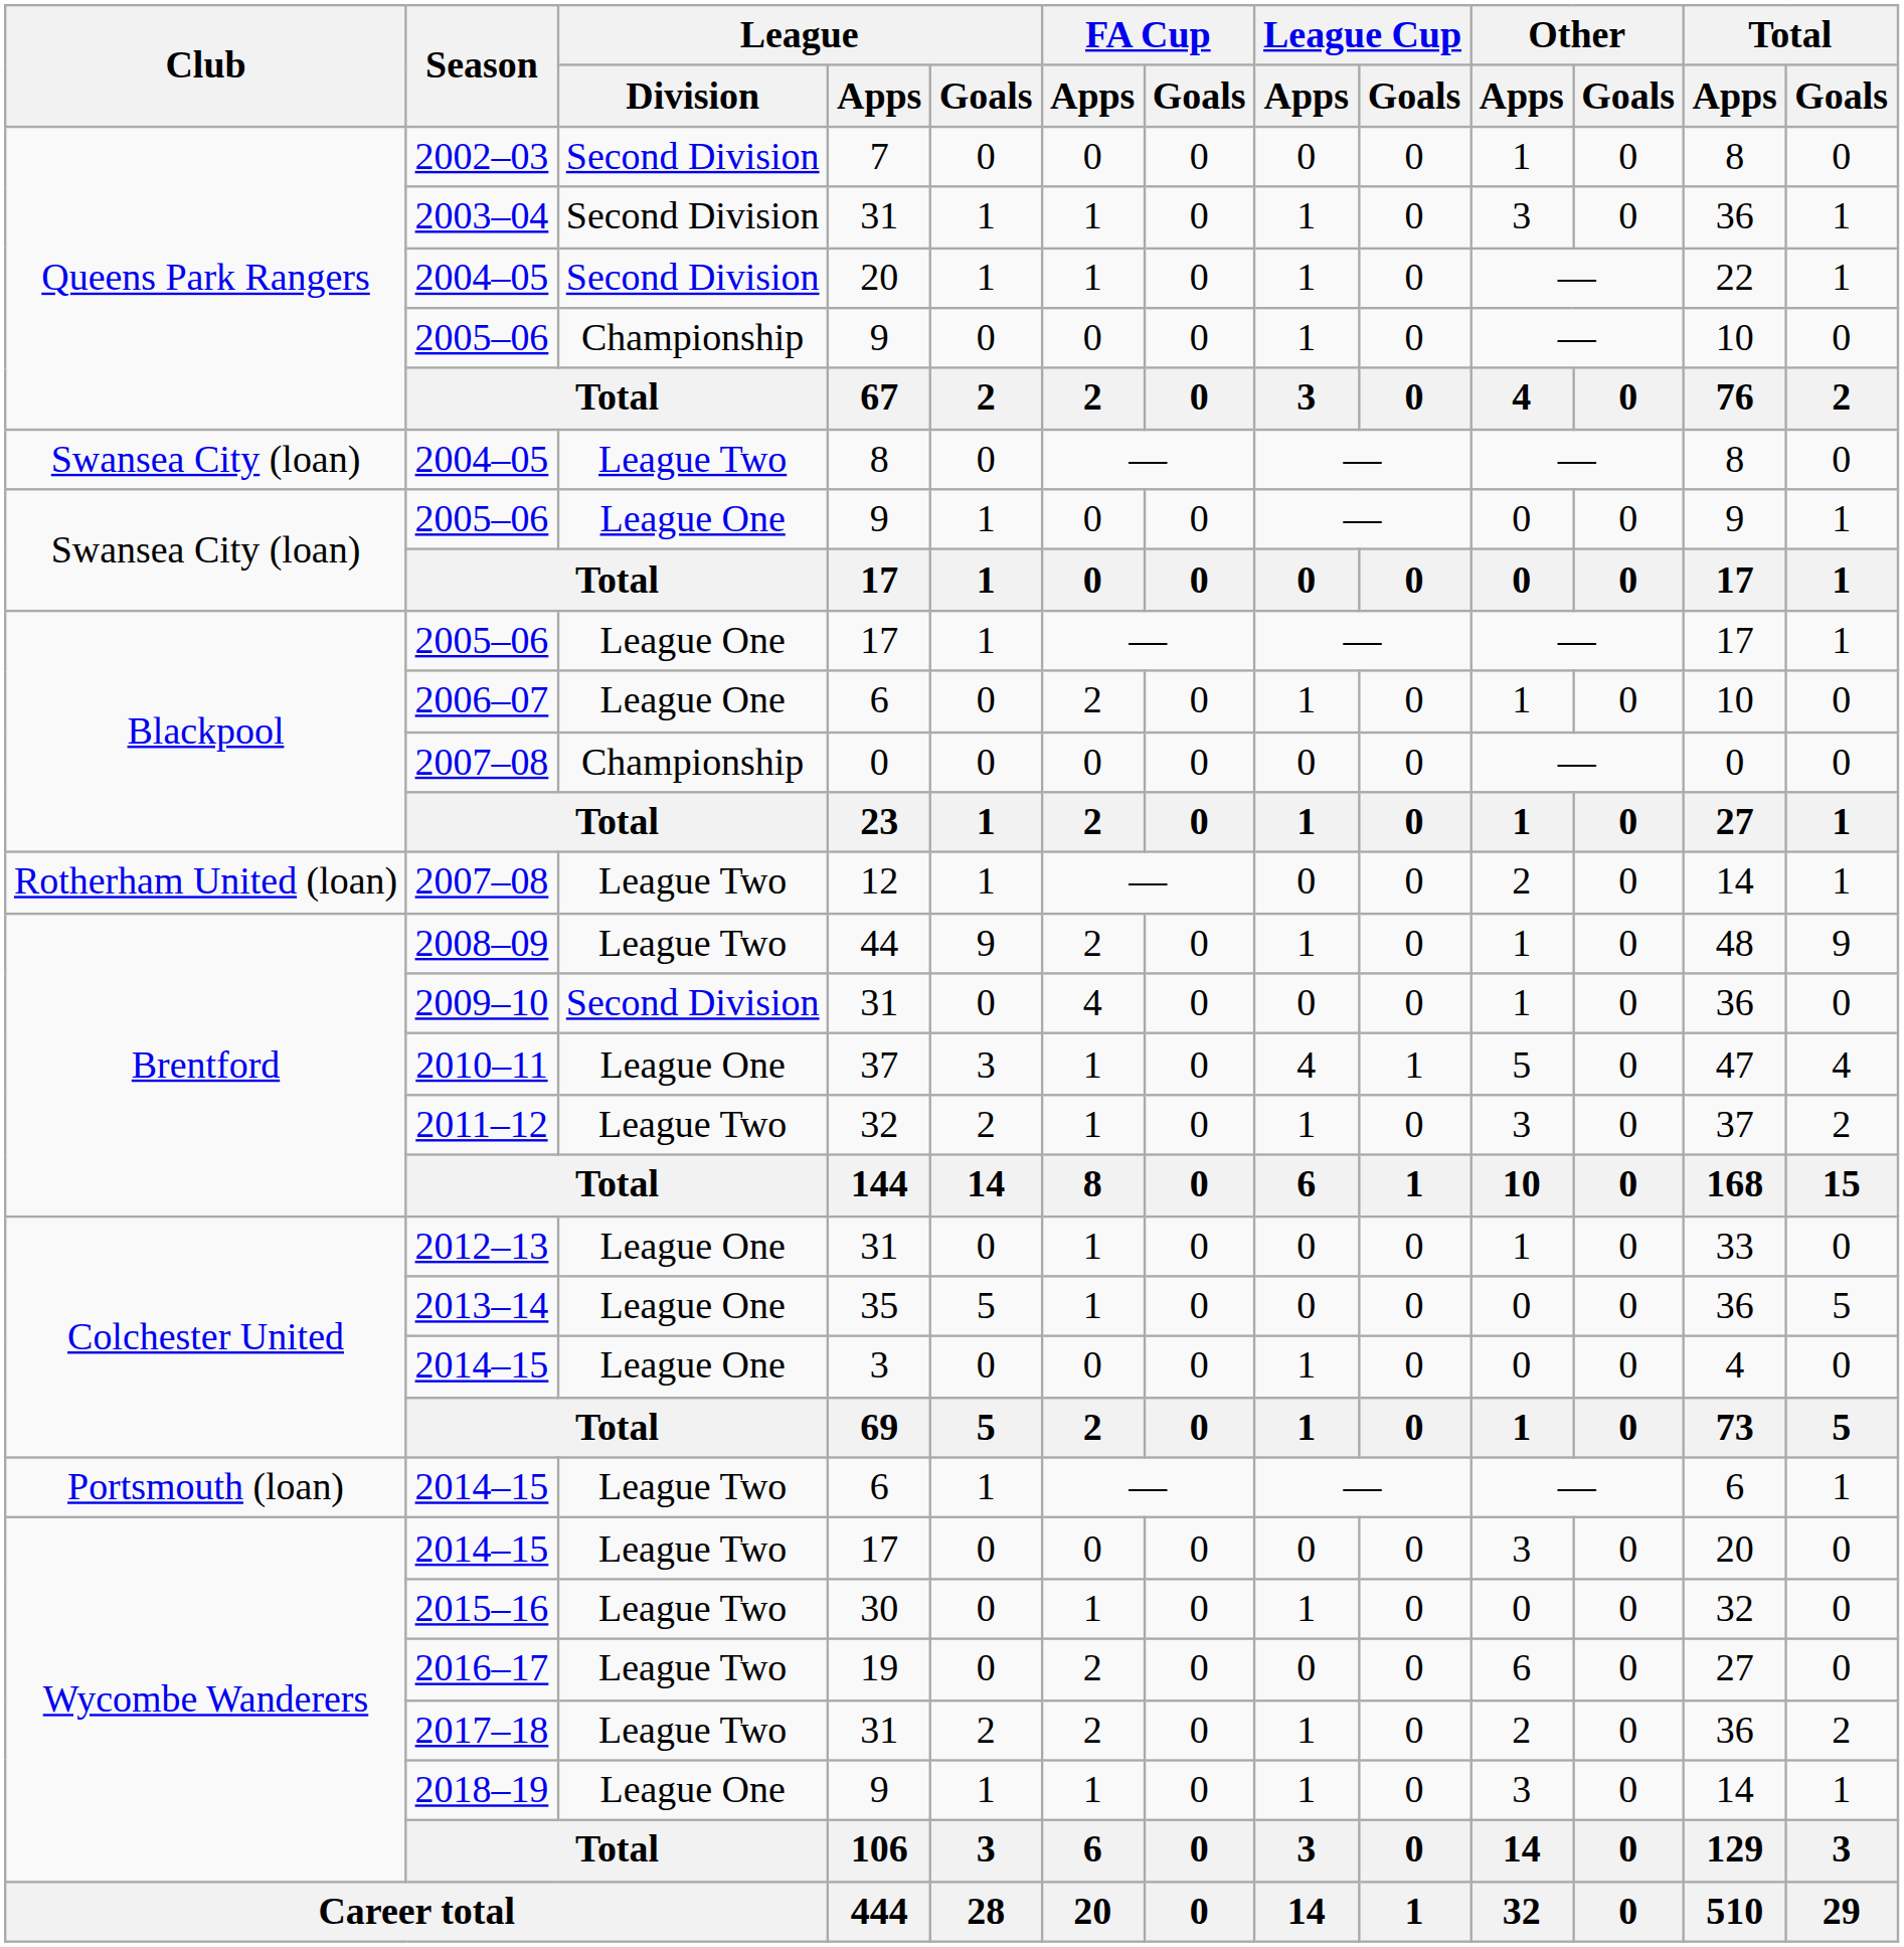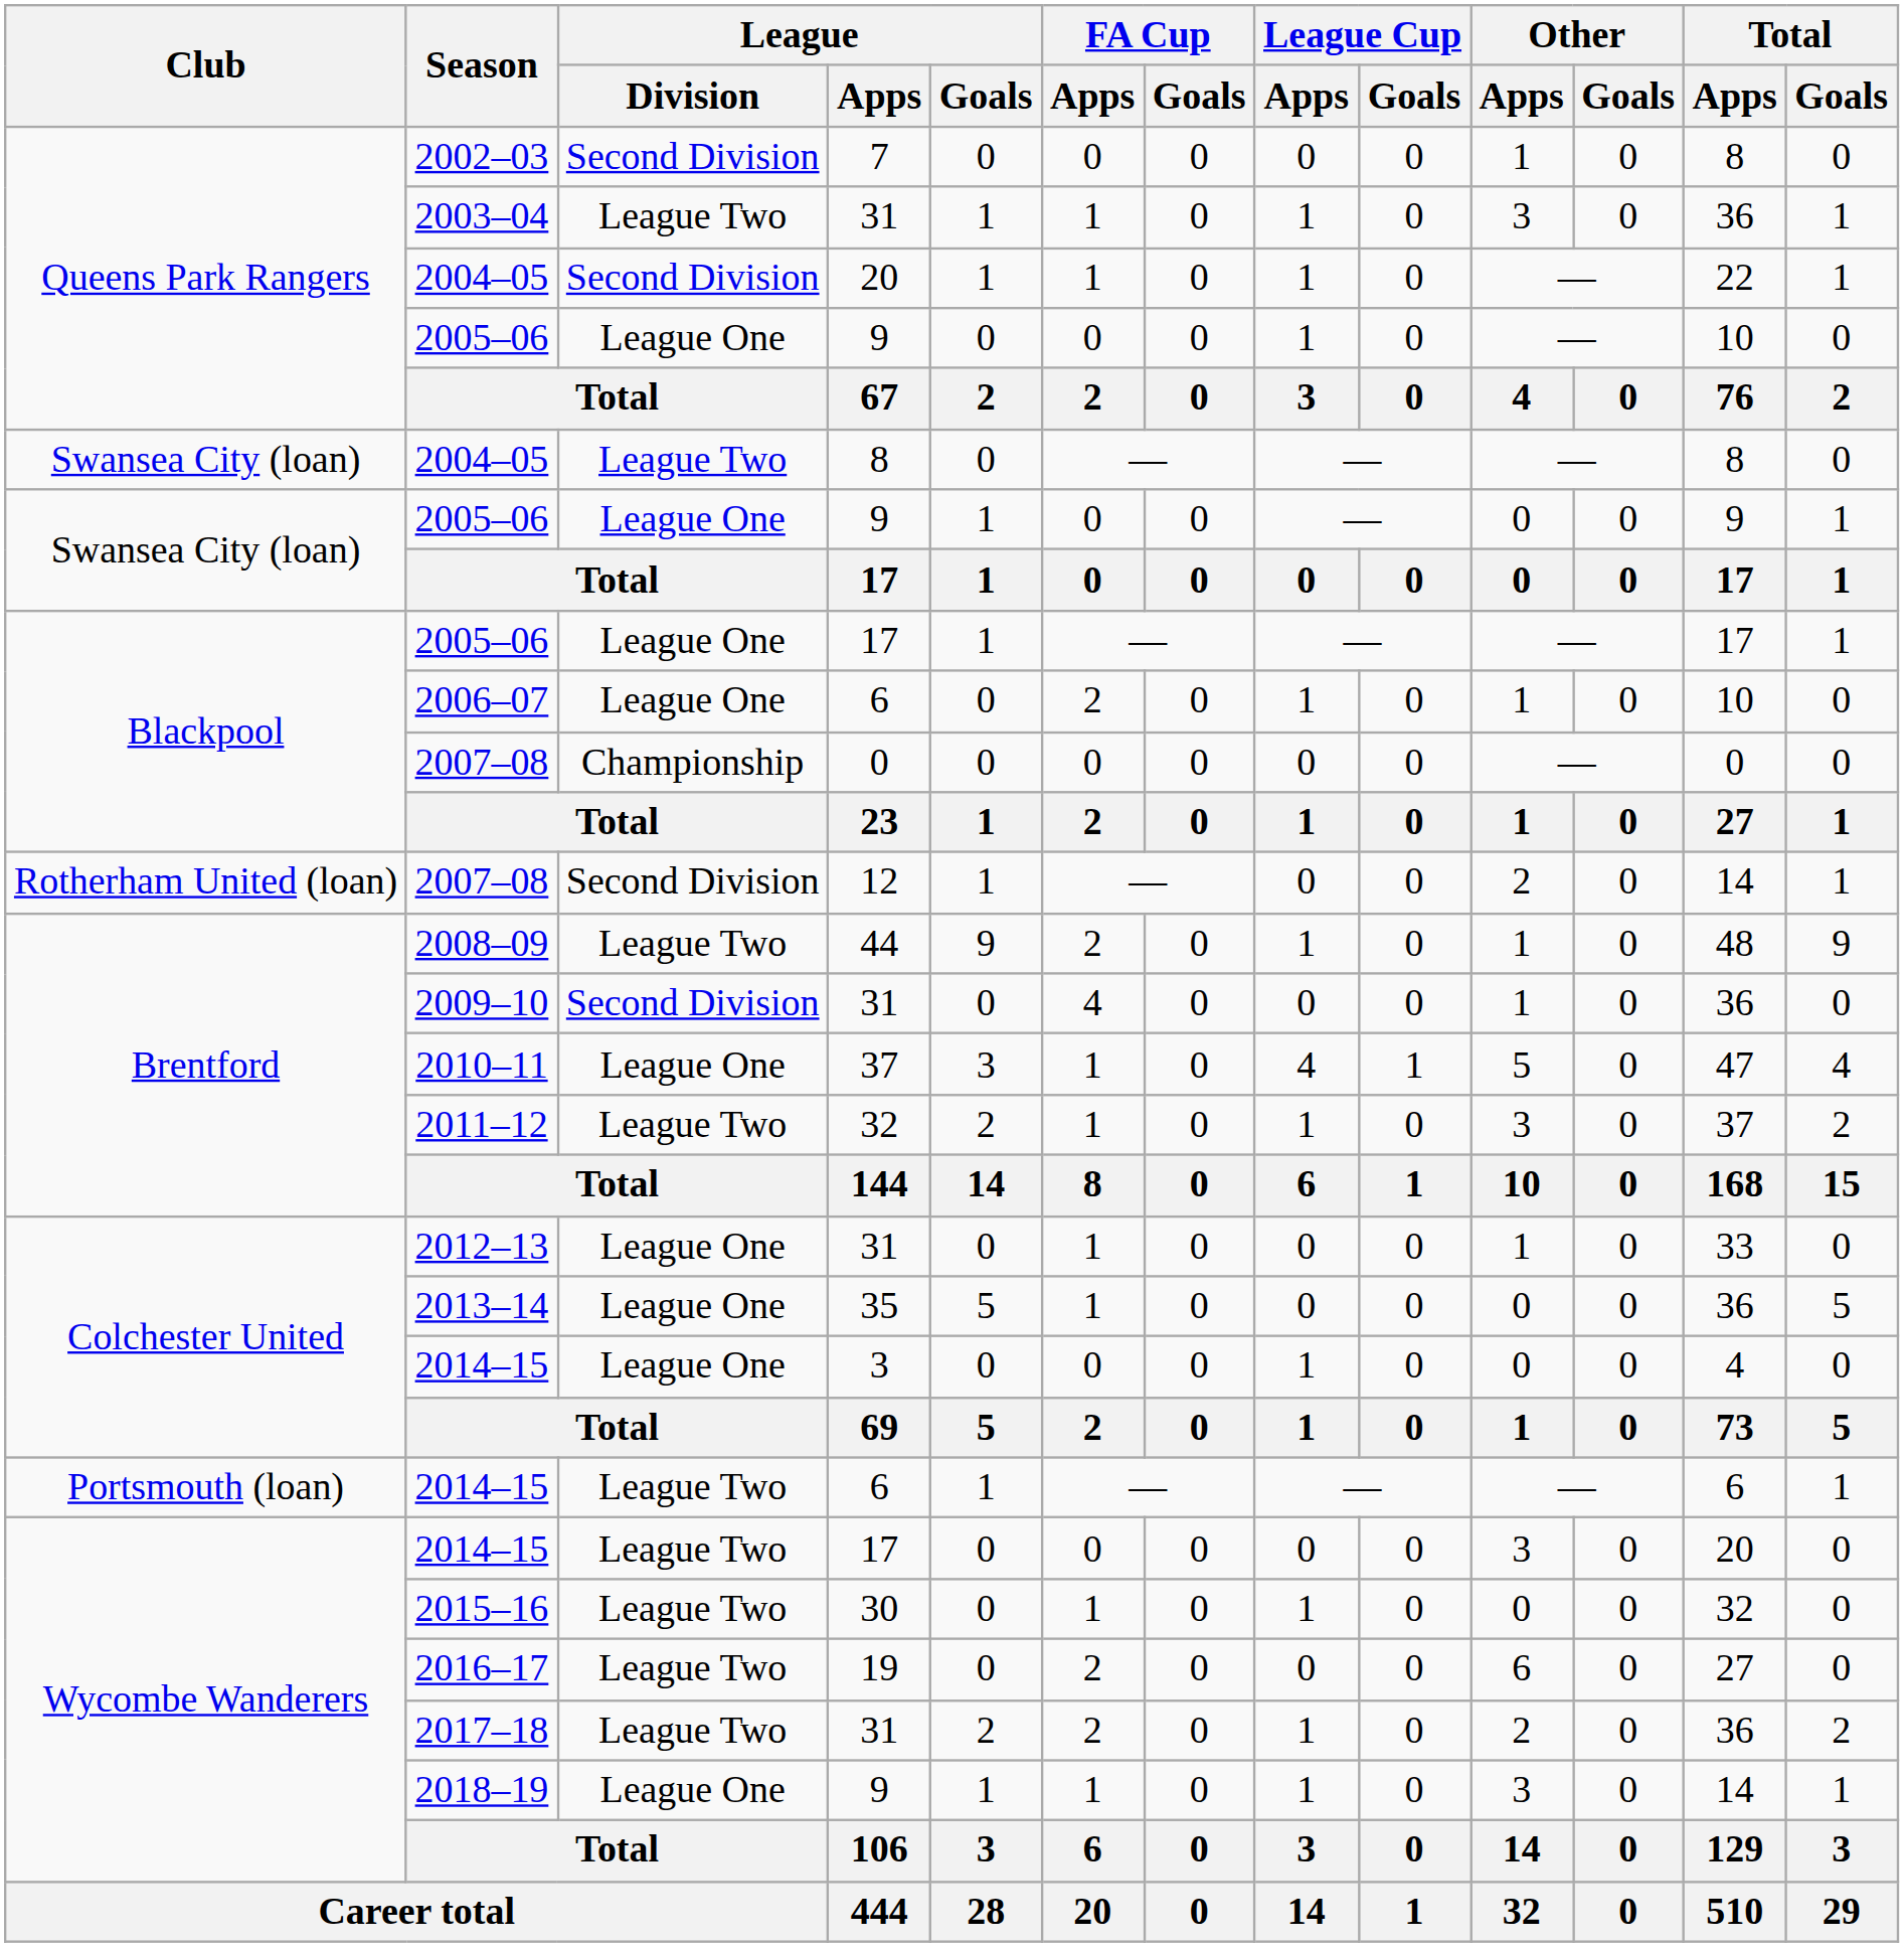 <table class="wikitable" style="text-align: center">
 <tr>
 <th rowspan="2">Club</th>
 <th rowspan="2">Season</th>
 <th colspan="3">League</th>
 <th colspan="2"><a href='#'>FA Cup</a></th>
 <th colspan="2"><a href='#'>League Cup</a></th>
 <th colspan="2">Other</th>
 <th colspan="2">Total</th>
 </tr>
 <tr>
 <th>Division</th>
 <th>Apps</th>
 <th>Goals</th>
 <th>Apps</th>
 <th>Goals</th>
 <th>Apps</th>
 <th>Goals</th>
 <th>Apps</th>
 <th>Goals</th>
 <th>Apps</th>
 <th>Goals</th>
 </tr>
 <tr>
 <td rowspan="5"><a href='#'>Queens Park Rangers</a></td>
 <td><a href='#'>2002–03</a></td>
 <td><a href='#'>Second Division</a></td>
 <td>7</td>
 <td>0</td>
 <td>0</td>
 <td>0</td>
 <td>0</td>
 <td>0</td>
 <td>1</td>
 <td>0</td>
 <td>8</td>
 <td>0</td>
 </tr>
 <tr>
 <td><a href='#'>2003–04</a></td>
-<td>Second Division</td>
+<td>League Two</td>
 <td>31</td>
 <td>1</td>
 <td>1</td>
 <td>0</td>
 <td>1</td>
 <td>0</td>
 <td>3</td>
 <td>0</td>
 <td>36</td>
 <td>1</td>
 </tr>
 <tr>
 <td><a href='#'>2004–05</a></td>
 <td><a href='#'>Second Division</a></td>
 <td>20</td>
 <td>1</td>
 <td>1</td>
 <td>0</td>
 <td>1</td>
 <td>0</td>
 <td colspan="2">―</td>
 <td>22</td>
 <td>1</td>
 </tr>
 <tr>
 <td><a href='#'>2005–06</a></td>
-<td>Championship</td>
+<td>League One</td>
 <td>9</td>
 <td>0</td>
 <td>0</td>
 <td>0</td>
 <td>1</td>
 <td>0</td>
 <td colspan="2">―</td>
 <td>10</td>
 <td>0</td>
 </tr>
 <tr>
 <th colspan="2">Total</th>
 <th>67</th>
 <th>2</th>
 <th>2</th>
 <th>0</th>
 <th>3</th>
 <th>0</th>
 <th>4</th>
 <th>0</th>
 <th>76</th>
 <th>2</th>
 </tr>
 <tr>
 <td><a href='#'>Swansea City</a> (loan)</td>
 <td><a href='#'>2004–05</a></td>
 <td><a href='#'>League Two</a></td>
 <td>8</td>
 <td>0</td>
 <td colspan="2">―</td>
 <td colspan="2">―</td>
 <td colspan="2">―</td>
 <td>8</td>
 <td>0</td>
 </tr>
 <tr>
 <td rowspan="2">Swansea City (loan)</td>
 <td><a href='#'>2005–06</a></td>
 <td><a href='#'>League One</a></td>
 <td>9</td>
 <td>1</td>
 <td>0</td>
 <td>0</td>
 <td colspan="2">―</td>
 <td>0</td>
 <td>0</td>
 <td>9</td>
 <td>1</td>
 </tr>
 <tr>
 <th colspan="2">Total</th>
 <th>17</th>
 <th>1</th>
 <th>0</th>
 <th>0</th>
 <th>0</th>
 <th>0</th>
 <th>0</th>
 <th>0</th>
 <th>17</th>
 <th>1</th>
 </tr>
 <tr>
 <td rowspan="4"><a href='#'>Blackpool</a></td>
 <td><a href='#'>2005–06</a></td>
 <td>League One</td>
 <td>17</td>
 <td>1</td>
 <td colspan="2">―</td>
 <td colspan="2">―</td>
 <td colspan="2">―</td>
 <td>17</td>
 <td>1</td>
 </tr>
 <tr>
 <td><a href='#'>2006–07</a></td>
 <td>League One</td>
 <td>6</td>
 <td>0</td>
 <td>2</td>
 <td>0</td>
 <td>1</td>
 <td>0</td>
 <td>1</td>
 <td>0</td>
 <td>10</td>
 <td>0</td>
 </tr>
 <tr>
 <td><a href='#'>2007–08</a></td>
 <td>Championship</td>
 <td>0</td>
 <td>0</td>
 <td>0</td>
 <td>0</td>
 <td>0</td>
 <td>0</td>
 <td colspan="2">―</td>
 <td>0</td>
 <td>0</td>
 </tr>
 <tr>
 <th colspan="2">Total</th>
 <th>23</th>
 <th>1</th>
 <th>2</th>
 <th>0</th>
 <th>1</th>
 <th>0</th>
 <th>1</th>
 <th>0</th>
 <th>27</th>
 <th>1</th>
 </tr>
 <tr>
 <td><a href='#'>Rotherham United</a> (loan)</td>
 <td><a href='#'>2007–08</a></td>
-<td>League Two</td>
+<td>Second Division</td>
 <td>12</td>
 <td>1</td>
 <td colspan="2">―</td>
 <td>0</td>
 <td>0</td>
 <td>2</td>
 <td>0</td>
 <td>14</td>
 <td>1</td>
 </tr>
 <tr>
 <td rowspan="5"><a href='#'>Brentford</a></td>
 <td><a href='#'>2008–09</a></td>
 <td>League Two</td>
 <td>44</td>
 <td>9</td>
 <td>2</td>
 <td>0</td>
 <td>1</td>
 <td>0</td>
 <td>1</td>
 <td>0</td>
 <td>48</td>
 <td>9</td>
 </tr>
 <tr>
 <td><a href='#'>2009–10</a></td>
 <td><a href='#'>Second Division</a></td>
 <td>31</td>
 <td>0</td>
 <td>4</td>
 <td>0</td>
 <td>0</td>
 <td>0</td>
 <td>1</td>
 <td>0</td>
 <td>36</td>
 <td>0</td>
 </tr>
 <tr>
 <td><a href='#'>2010–11</a></td>
 <td>League One</td>
 <td>37</td>
 <td>3</td>
 <td>1</td>
 <td>0</td>
 <td>4</td>
 <td>1</td>
 <td>5</td>
 <td>0</td>
 <td>47</td>
 <td>4</td>
 </tr>
 <tr>
 <td><a href='#'>2011–12</a></td>
 <td>League Two</td>
 <td>32</td>
 <td>2</td>
 <td>1</td>
 <td>0</td>
 <td>1</td>
 <td>0</td>
 <td>3</td>
 <td>0</td>
 <td>37</td>
 <td>2</td>
 </tr>
 <tr>
 <th colspan="2">Total</th>
 <th>144</th>
 <th>14</th>
 <th>8</th>
 <th>0</th>
 <th>6</th>
 <th>1</th>
 <th>10</th>
 <th>0</th>
 <th>168</th>
 <th>15</th>
 </tr>
 <tr>
 <td rowspan="4"><a href='#'>Colchester United</a></td>
 <td><a href='#'>2012–13</a></td>
 <td>League One</td>
 <td>31</td>
 <td>0</td>
 <td>1</td>
 <td>0</td>
 <td>0</td>
 <td>0</td>
 <td>1</td>
 <td>0</td>
 <td>33</td>
 <td>0</td>
 </tr>
 <tr>
 <td><a href='#'>2013–14</a></td>
 <td>League One</td>
 <td>35</td>
 <td>5</td>
 <td>1</td>
 <td>0</td>
 <td>0</td>
 <td>0</td>
 <td>0</td>
 <td>0</td>
 <td>36</td>
 <td>5</td>
 </tr>
 <tr>
 <td><a href='#'>2014–15</a></td>
 <td>League One</td>
 <td>3</td>
 <td>0</td>
 <td>0</td>
 <td>0</td>
 <td>1</td>
 <td>0</td>
 <td>0</td>
 <td>0</td>
 <td>4</td>
 <td>0</td>
 </tr>
 <tr>
 <th colspan="2">Total</th>
 <th>69</th>
 <th>5</th>
 <th>2</th>
 <th>0</th>
 <th>1</th>
 <th>0</th>
 <th>1</th>
 <th>0</th>
 <th>73</th>
 <th>5</th>
 </tr>
 <tr>
 <td><a href='#'>Portsmouth</a> (loan)</td>
 <td><a href='#'>2014–15</a></td>
 <td>League Two</td>
 <td>6</td>
 <td>1</td>
 <td colspan="2">―</td>
 <td colspan="2">―</td>
 <td colspan="2">―</td>
 <td>6</td>
 <td>1</td>
 </tr>
 <tr>
 <td rowspan="6"><a href='#'>Wycombe Wanderers</a></td>
 <td><a href='#'>2014–15</a></td>
 <td>League Two</td>
 <td>17</td>
 <td>0</td>
 <td>0</td>
 <td>0</td>
 <td>0</td>
 <td>0</td>
 <td>3</td>
 <td>0</td>
 <td>20</td>
 <td>0</td>
 </tr>
 <tr>
 <td><a href='#'>2015–16</a></td>
 <td>League Two</td>
 <td>30</td>
 <td>0</td>
 <td>1</td>
 <td>0</td>
 <td>1</td>
 <td>0</td>
 <td>0</td>
 <td>0</td>
 <td>32</td>
 <td>0</td>
 </tr>
 <tr>
 <td><a href='#'>2016–17</a></td>
 <td>League Two</td>
 <td>19</td>
 <td>0</td>
 <td>2</td>
 <td>0</td>
 <td>0</td>
 <td>0</td>
 <td>6</td>
 <td>0</td>
 <td>27</td>
 <td>0</td>
 </tr>
 <tr>
 <td><a href='#'>2017–18</a></td>
 <td>League Two</td>
 <td>31</td>
 <td>2</td>
 <td>2</td>
 <td>0</td>
 <td>1</td>
 <td>0</td>
 <td>2</td>
 <td>0</td>
 <td>36</td>
 <td>2</td>
 </tr>
 <tr>
 <td><a href='#'>2018–19</a></td>
 <td>League One</td>
 <td>9</td>
 <td>1</td>
 <td>1</td>
 <td>0</td>
 <td>1</td>
 <td>0</td>
 <td>3</td>
 <td>0</td>
 <td>14</td>
 <td>1</td>
 </tr>
 <tr>
 <th colspan="2">Total</th>
 <th>106</th>
 <th>3</th>
 <th>6</th>
 <th>0</th>
 <th>3</th>
 <th>0</th>
 <th>14</th>
 <th>0</th>
 <th>129</th>
 <th>3</th>
 </tr>
 <tr>
 <th colspan="3">Career total</th>
 <th>444</th>
 <th>28</th>
 <th>20</th>
 <th>0</th>
 <th>14</th>
 <th>1</th>
 <th>32</th>
 <th>0</th>
 <th>510</th>
 <th>29</th>
 </tr>
 </table>
